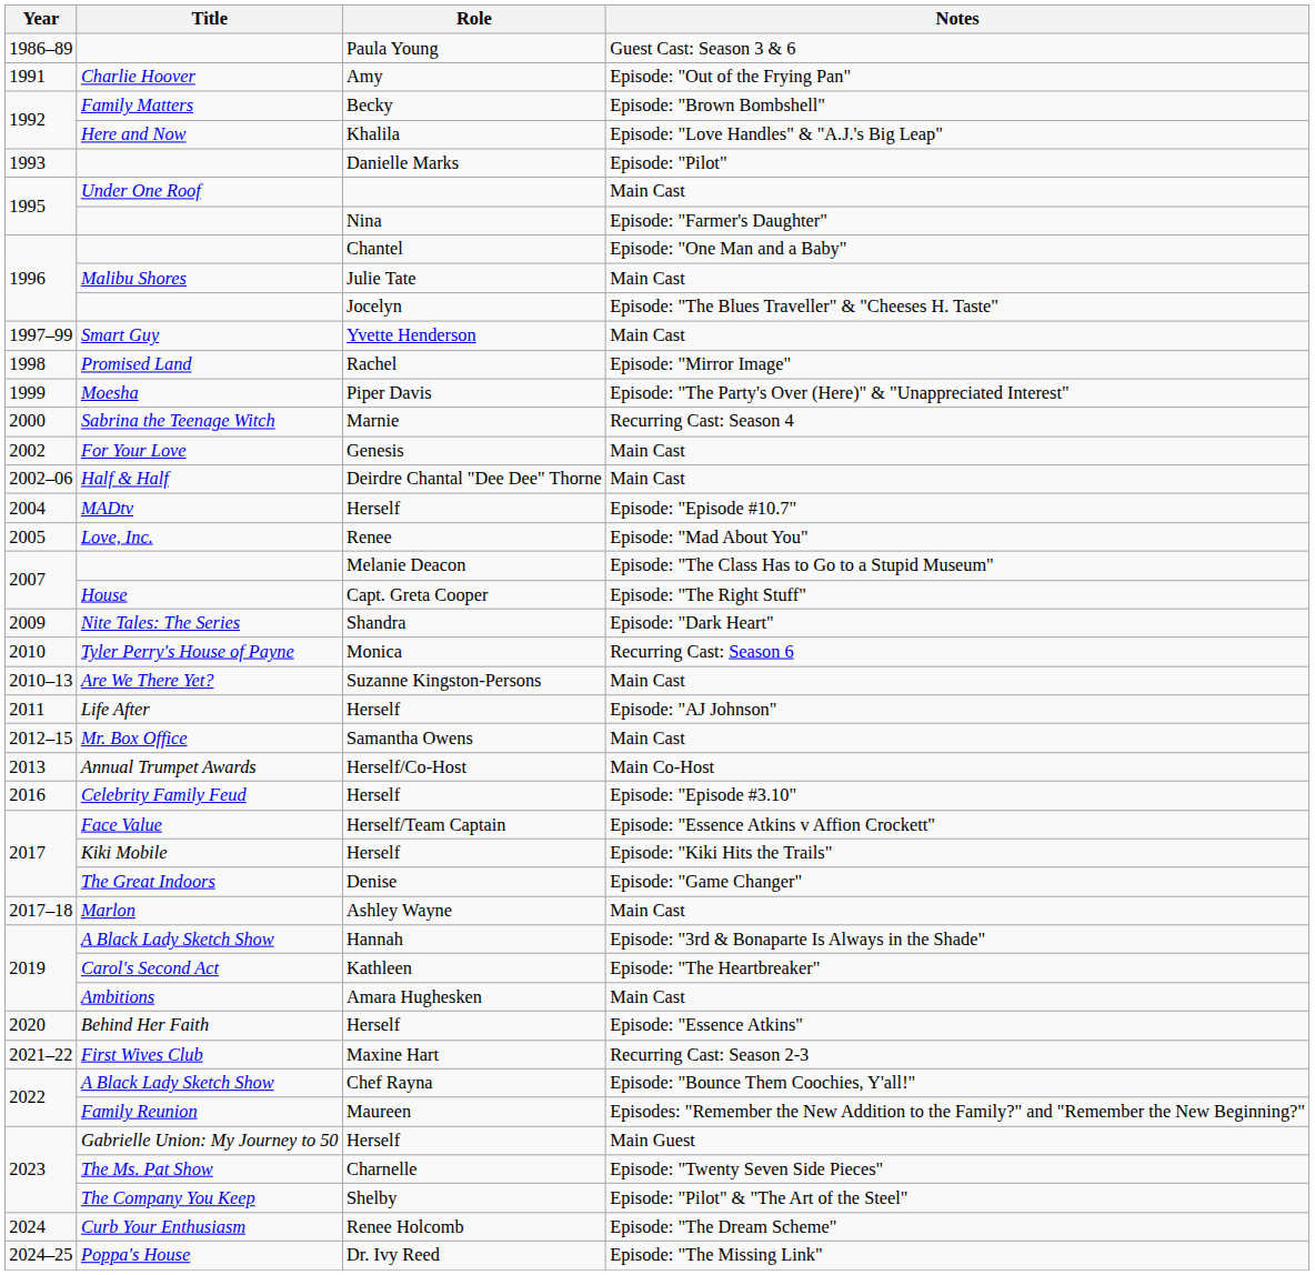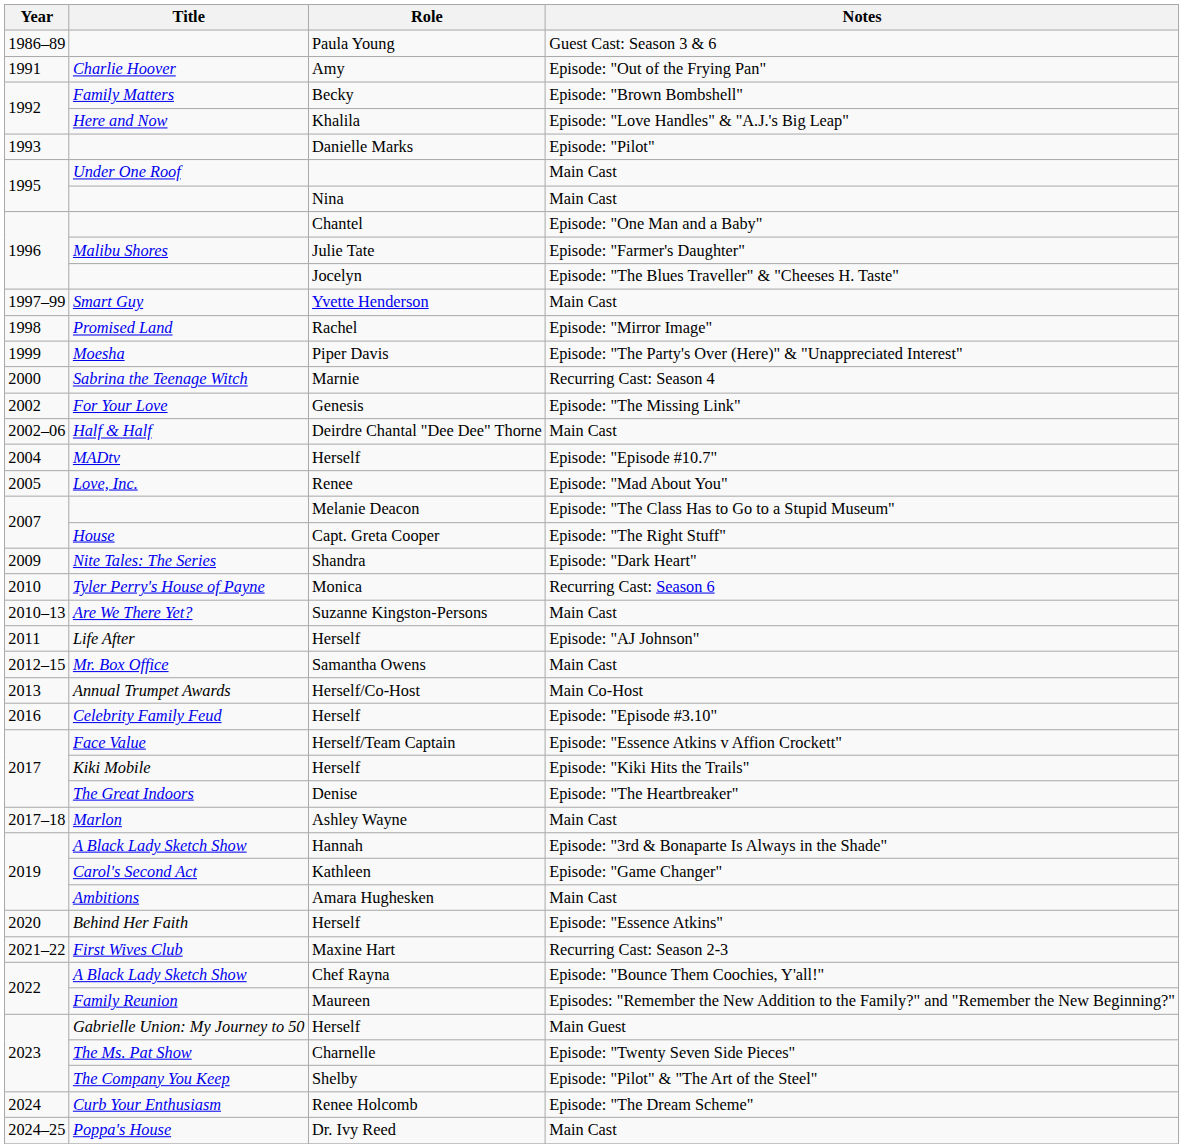 <table class="wikitable sortable">
 <tr>
 <th>Year</th>
 <th>Title</th>
 <th>Role</th>
 <th>Notes</th>
 </tr>
 <tr>
 <td>1986–89</td>
 <td><em></em></td>
 <td>Paula Young</td>
 <td>Guest Cast: Season 3 & 6</td>
 </tr>
 <tr>
 <td>1991</td>
 <td><em><a href='#'>Charlie Hoover</a></em></td>
 <td>Amy</td>
 <td>Episode: "Out of the Frying Pan"</td>
 </tr>
 <tr>
 <td rowspan=2>1992</td>
 <td><em><a href='#'>Family Matters</a></em></td>
 <td>Becky</td>
 <td>Episode: "Brown Bombshell"</td>
 </tr>
 <tr>
 <td><em><a href='#'>Here and Now</a></em></td>
 <td>Khalila</td>
 <td>Episode: "Love Handles" & "A.J.'s Big Leap"</td>
 </tr>
 <tr>
 <td>1993</td>
 <td></td>
 <td>Danielle Marks</td>
 <td>Episode: "Pilot"</td>
 </tr>
 <tr>
 <td rowspan=2>1995</td>
 <td><em><a href='#'>Under One Roof</a></em></td>
 <td></td>
 <td>Main Cast</td>
 </tr>
 <tr>
 <td><em></em></td>
 <td>Nina</td>
-<td>Episode: "Farmer's Daughter"</td>
+<td>Main Cast</td>
 </tr>
 <tr>
 <td rowspan=3>1996</td>
 <td><em></em></td>
 <td>Chantel</td>
 <td>Episode: "One Man and a Baby"</td>
 </tr>
 <tr>
 <td><em><a href='#'>Malibu Shores</a></em></td>
 <td>Julie Tate</td>
-<td>Main Cast</td>
+<td>Episode: "Farmer's Daughter"</td>
 </tr>
 <tr>
 <td><em></em></td>
 <td>Jocelyn</td>
 <td>Episode: "The Blues Traveller" & "Cheeses H. Taste"</td>
 </tr>
 <tr>
 <td>1997–99</td>
 <td><em><a href='#'>Smart Guy</a></em></td>
 <td><a href='#'>Yvette Henderson</a></td>
 <td>Main Cast</td>
 </tr>
 <tr>
 <td>1998</td>
 <td><em><a href='#'>Promised Land</a></em></td>
 <td>Rachel</td>
 <td>Episode: "Mirror Image"</td>
 </tr>
 <tr>
 <td>1999</td>
 <td><em><a href='#'>Moesha</a></em></td>
 <td>Piper Davis</td>
 <td>Episode: "The Party's Over (Here)" & "Unappreciated Interest"</td>
 </tr>
 <tr>
 <td>2000</td>
 <td><em><a href='#'>Sabrina the Teenage Witch</a></em></td>
 <td>Marnie</td>
 <td>Recurring Cast: Season 4</td>
 </tr>
 <tr>
 <td>2002</td>
 <td><em><a href='#'>For Your Love</a></em></td>
 <td>Genesis</td>
-<td>Main Cast</td>
+<td>Episode: "The Missing Link"</td>
 </tr>
 <tr>
 <td>2002–06</td>
 <td><em><a href='#'>Half & Half</a></em></td>
 <td>Deirdre Chantal "Dee Dee" Thorne</td>
 <td>Main Cast</td>
 </tr>
 <tr>
 <td>2004</td>
 <td><em><a href='#'>MADtv</a></em></td>
 <td>Herself</td>
 <td>Episode: "Episode #10.7"</td>
 </tr>
 <tr>
 <td>2005</td>
 <td><em><a href='#'>Love, Inc.</a></em></td>
 <td>Renee</td>
 <td>Episode: "Mad About You"</td>
 </tr>
 <tr>
 <td rowspan=2>2007</td>
 <td><em></em></td>
 <td>Melanie Deacon</td>
 <td>Episode: "The Class Has to Go to a Stupid Museum"</td>
 </tr>
 <tr>
 <td><em><a href='#'>House</a></em></td>
 <td>Capt. Greta Cooper</td>
 <td>Episode: "The Right Stuff"</td>
 </tr>
 <tr>
 <td>2009</td>
 <td><em><a href='#'>Nite Tales: The Series</a></em></td>
 <td>Shandra</td>
 <td>Episode: "Dark Heart"</td>
 </tr>
 <tr>
 <td>2010</td>
 <td><em><a href='#'>Tyler Perry's House of Payne</a></em></td>
 <td>Monica</td>
 <td>Recurring Cast: <a href='#'>Season 6</a></td>
 </tr>
 <tr>
 <td>2010–13</td>
 <td><em><a href='#'>Are We There Yet?</a></em></td>
 <td>Suzanne Kingston-Persons</td>
 <td>Main Cast</td>
 </tr>
 <tr>
 <td>2011</td>
 <td><em>Life After</em></td>
 <td>Herself</td>
 <td>Episode: "AJ Johnson"</td>
 </tr>
 <tr>
 <td>2012–15</td>
 <td><em><a href='#'>Mr. Box Office</a></em></td>
 <td>Samantha Owens</td>
 <td>Main Cast</td>
 </tr>
 <tr>
 <td>2013</td>
 <td><em>Annual Trumpet Awards</em></td>
 <td>Herself/Co-Host</td>
 <td>Main Co-Host</td>
 </tr>
 <tr>
 <td>2016</td>
 <td><em><a href='#'>Celebrity Family Feud</a></em></td>
 <td>Herself</td>
 <td>Episode: "Episode #3.10"</td>
 </tr>
 <tr>
 <td rowspan=3>2017</td>
 <td><em><a href='#'>Face Value</a></em></td>
 <td>Herself/Team Captain</td>
 <td>Episode: "Essence Atkins v Affion Crockett"</td>
 </tr>
 <tr>
 <td><em>Kiki Mobile</em></td>
 <td>Herself</td>
 <td>Episode: "Kiki Hits the Trails"</td>
 </tr>
 <tr>
 <td><em><a href='#'>The Great Indoors</a></em></td>
 <td>Denise</td>
-<td>Episode: "Game Changer"</td>
+<td>Episode: "The Heartbreaker"</td>
 </tr>
 <tr>
 <td>2017–18</td>
 <td><em><a href='#'>Marlon</a></em></td>
 <td>Ashley Wayne</td>
 <td>Main Cast</td>
 </tr>
 <tr>
 <td rowspan=3>2019</td>
 <td><em><a href='#'>A Black Lady Sketch Show</a></em></td>
 <td>Hannah</td>
 <td>Episode: "3rd & Bonaparte Is Always in the Shade"</td>
 </tr>
 <tr>
 <td><em><a href='#'>Carol's Second Act</a></em></td>
 <td>Kathleen</td>
-<td>Episode: "The Heartbreaker"</td>
+<td>Episode: "Game Changer"</td>
 </tr>
 <tr>
 <td><em><a href='#'>Ambitions</a></em></td>
 <td>Amara Hughesken</td>
 <td>Main Cast</td>
 </tr>
 <tr>
 <td>2020</td>
 <td><em>Behind Her Faith</em></td>
 <td>Herself</td>
 <td>Episode: "Essence Atkins"</td>
 </tr>
 <tr>
 <td>2021–22</td>
 <td><em><a href='#'>First Wives Club</a></em></td>
 <td>Maxine Hart</td>
 <td>Recurring Cast: Season 2-3</td>
 </tr>
 <tr>
 <td rowspan=2>2022</td>
 <td><em><a href='#'>A Black Lady Sketch Show</a></em></td>
 <td>Chef Rayna</td>
 <td>Episode: "Bounce Them Coochies, Y'all!"</td>
 </tr>
 <tr>
 <td><em><a href='#'>Family Reunion</a></em></td>
 <td>Maureen</td>
 <td>Episodes: "Remember the New Addition to the Family?" and "Remember the New Beginning?"</td>
 </tr>
 <tr>
 <td rowspan=3>2023</td>
 <td><em>Gabrielle Union: My Journey to 50</em></td>
 <td>Herself</td>
 <td>Main Guest</td>
 </tr>
 <tr>
 <td><em><a href='#'>The Ms. Pat Show</a></em></td>
 <td>Charnelle</td>
 <td>Episode: "Twenty Seven Side Pieces"</td>
 </tr>
 <tr>
 <td><em><a href='#'>The Company You Keep</a></em></td>
 <td>Shelby</td>
 <td>Episode: "Pilot" & "The Art of the Steel"</td>
 </tr>
 <tr>
 <td>2024</td>
 <td><em><a href='#'>Curb Your Enthusiasm</a></em></td>
 <td>Renee Holcomb</td>
 <td>Episode: "The Dream Scheme"</td>
 </tr>
 <tr>
 <td>2024–25</td>
 <td><em><a href='#'>Poppa's House</a></em></td>
 <td>Dr. Ivy Reed</td>
-<td>Episode: "The Missing Link"</td>
+<td>Main Cast</td>
 </tr>
 </table>
